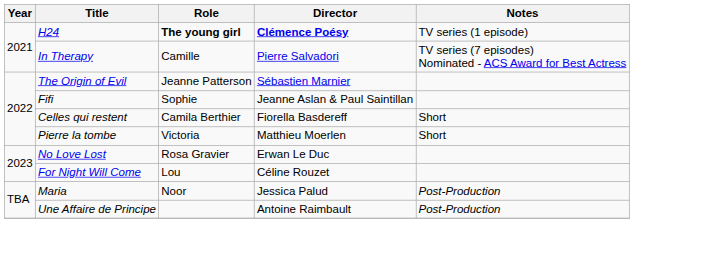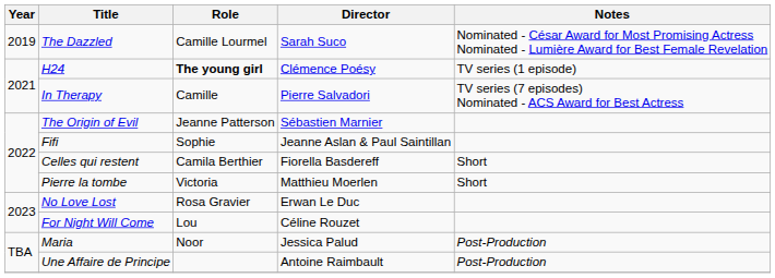 <table class="wikitable">
 <tr>
 <th>Year</th>
 <th>Title</th>
 <th>Role</th>
 <th>Director</th>
 <th>Notes</th>
 </tr>
 <tr>
+<td>2019</td>
+<td><em><a href='#'>The Dazzled</a></em></td>
+<td>Camille Lourmel</td>
+<td><a href='#'>Sarah Suco</a></td>
+<td>Nominated - <a href='#'>César Award for Most Promising Actress</a><br>Nominated - <a href='#'>Lumière Award for Best Female Revelation</a></td>
+</tr>
+<tr>
 <td rowspan=2>2021</td>
 <td><em><a href='#'>H24</a></em></td>
 <td><strong>The young girl</strong></td>
-<td><strong><a href='#'>Clémence Poésy</a></strong></td>
+<td><a href='#'>Clémence Poésy</a></td>
 <td>TV series (1 episode)</td>
 </tr>
 <tr>
 <td><em><a href='#'>In Therapy</a></em></td>
 <td>Camille</td>
 <td><a href='#'>Pierre Salvadori</a></td>
 <td>TV series (7 episodes) <br> Nominated - <a href='#'>ACS Award for Best Actress</a></td>
 </tr>
 <tr>
 <td rowspan="4">2022</td>
 <td><em><a href='#'>The Origin of Evil</a></em></td>
 <td>Jeanne Patterson</td>
 <td><a href='#'>Sébastien Marnier</a></td>
 <td></td>
 </tr>
 <tr>
 <td><em>Fifi</em></td>
 <td>Sophie</td>
 <td>Jeanne Aslan & Paul Saintillan</td>
 <td></td>
 </tr>
 <tr>
 <td><em>Celles qui restent</em></td>
 <td>Camila Berthier</td>
 <td>Fiorella Basdereff</td>
 <td>Short</td>
 </tr>
 <tr>
 <td><em>Pierre la tombe</em></td>
 <td>Victoria</td>
 <td>Matthieu Moerlen</td>
 <td>Short</td>
 </tr>
 <tr>
 <td rowspan="2">2023</td>
 <td><em><a href='#'>No Love Lost</a></em></td>
 <td>Rosa Gravier</td>
 <td>Erwan Le Duc</td>
 <td></td>
 </tr>
 <tr>
 <td><em><a href='#'>For Night Will Come</a></em></td>
 <td>Lou</td>
 <td>Céline Rouzet</td>
 <td></td>
 </tr>
 <tr>
 <td rowspan="2">TBA</td>
 <td><em>Maria</em></td>
 <td>Noor</td>
 <td>Jessica Palud</td>
 <td><em>Post-Production</em></td>
 </tr>
 <tr>
 <td><em>Une Affaire de Principe</em></td>
 <td></td>
 <td>Antoine Raimbault</td>
 <td><em>Post-Production</em></td>
 </tr>
 <tr>
 </tr>
 </table>
